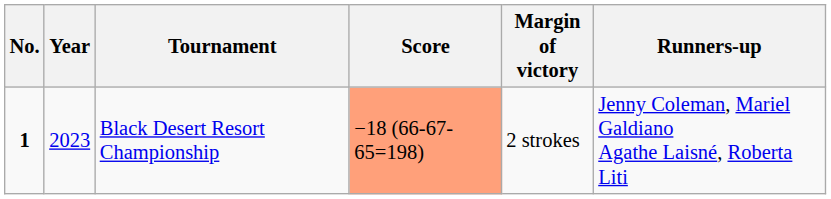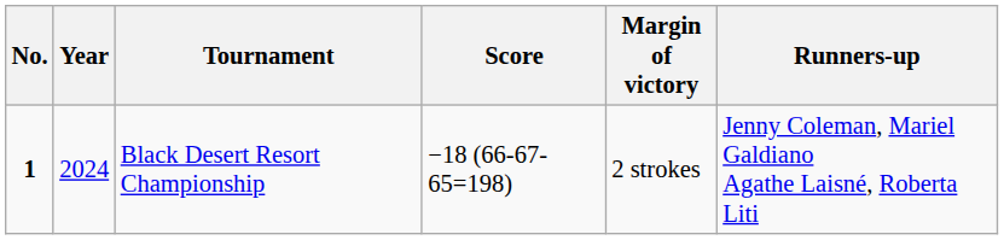 <table class=wikitable style="font-size:95%">
 <tr>
 <th>No.</th>
 <th>Year</th>
 <th>Tournament</th>
 <th>Score</th>
 <th>Margin of<br>victory</th>
 <th>Runners-up</th>
 </tr>
 <tr>
 <td align=center><strong>1</strong></td>
-<td align=center><a href='#'>2023</a></td>
+<td align=center><a href='#'>2024</a></td>
 <td><a href='#'>Black Desert Resort Championship</a></td>
-<td style="background: lightsalmon;">−18 (66-67-65=198)</td>
+<td>−18 (66-67-65=198)</td>
 <td>2 strokes</td>
 <td> <a href='#'>Jenny Coleman</a>,  <a href='#'>Mariel Galdiano</a><br> <a href='#'>Agathe Laisné</a>,  <a href='#'>Roberta Liti</a></td>
 </tr>
 </table>
